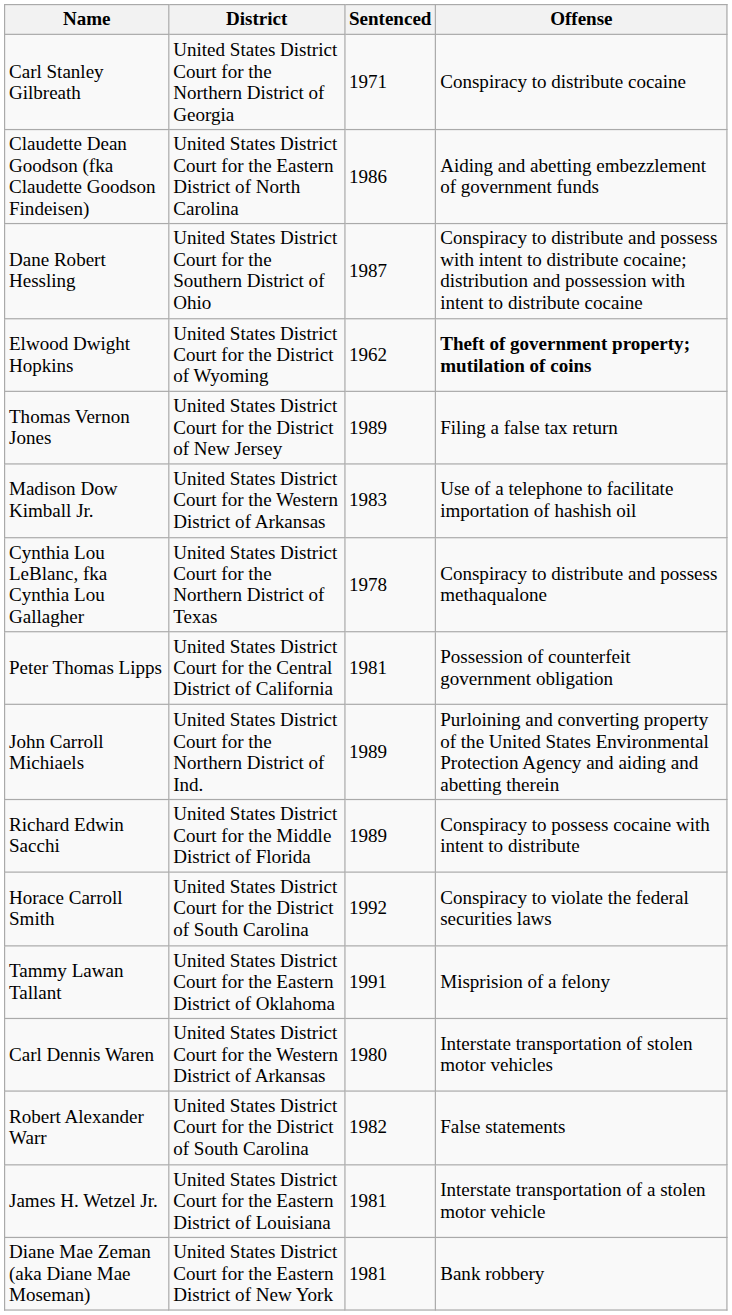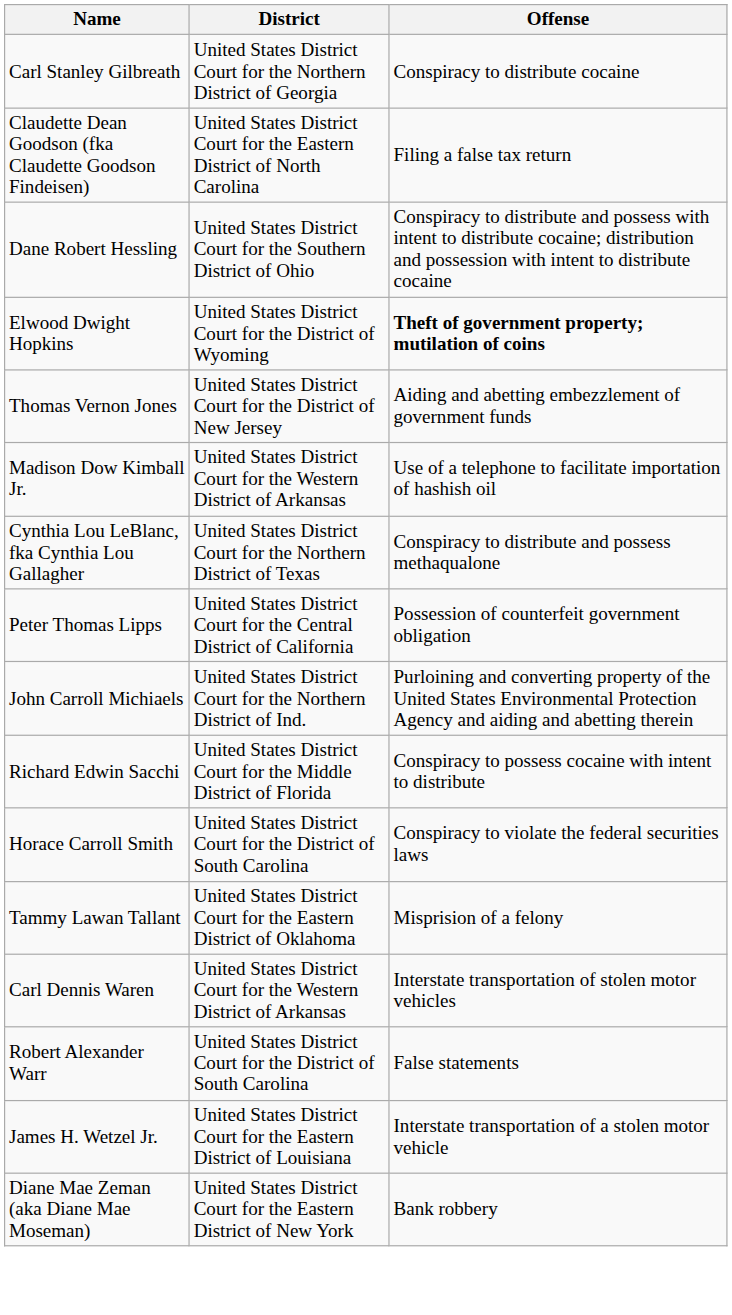 <table class="wikitable sortable">
 <tr>
 <th>Name</th>
 <th>District</th>
-<th>Sentenced</th>
 <th>Offense</th>
 </tr>
 <tr>
 <td>Carl Stanley Gilbreath</td>
 <td>United States District Court for the Northern District of Georgia</td>
-<td>1971</td>
 <td>Conspiracy to distribute cocaine</td>
 </tr>
 <tr>
 <td>Claudette Dean Goodson (fka Claudette Goodson Findeisen)</td>
 <td>United States District Court for the Eastern District of North Carolina</td>
-<td>1986</td>
-<td>Aiding and abetting embezzlement of government funds</td>
+<td>Filing a false tax return</td>
 </tr>
 <tr>
 <td>Dane Robert Hessling</td>
 <td>United States District Court for the Southern District of Ohio</td>
-<td>1987</td>
 <td>Conspiracy to distribute and possess with intent to distribute cocaine; distribution and possession with intent to distribute cocaine</td>
 </tr>
 <tr>
 <td>Elwood Dwight Hopkins</td>
 <td>United States District Court for the District of Wyoming</td>
-<td>1962</td>
 <td><strong>Theft of government property; mutilation of coins</strong></td>
 </tr>
 <tr>
 <td>Thomas Vernon Jones</td>
 <td>United States District Court for the District of New Jersey</td>
-<td>1989</td>
-<td>Filing a false tax return</td>
+<td>Aiding and abetting embezzlement of government funds</td>
 </tr>
 <tr>
 <td>Madison Dow Kimball Jr.</td>
 <td>United States District Court for the Western District of Arkansas</td>
-<td>1983</td>
 <td>Use of a telephone to facilitate importation of hashish oil</td>
 </tr>
 <tr>
 <td>Cynthia Lou LeBlanc, fka Cynthia Lou Gallagher</td>
 <td>United States District Court for the Northern District of Texas</td>
-<td>1978</td>
 <td>Conspiracy to distribute and possess methaqualone</td>
 </tr>
 <tr>
 <td>Peter Thomas Lipps</td>
 <td>United States District Court for the Central District of California</td>
-<td>1981</td>
 <td>Possession of counterfeit government obligation</td>
 </tr>
 <tr>
 <td>John Carroll Michiaels</td>
 <td>United States District Court for the Northern District of Ind.</td>
-<td>1989</td>
 <td>Purloining and converting property of the United States Environmental Protection Agency and aiding and abetting therein</td>
 </tr>
 <tr>
 <td>Richard Edwin Sacchi</td>
 <td>United States District Court for the Middle District of Florida</td>
-<td>1989</td>
 <td>Conspiracy to possess cocaine with intent to distribute</td>
 </tr>
 <tr>
 <td>Horace Carroll Smith</td>
 <td>United States District Court for the District of South Carolina</td>
-<td>1992</td>
 <td>Conspiracy to violate the federal securities laws</td>
 </tr>
 <tr>
 <td>Tammy Lawan Tallant</td>
 <td>United States District Court for the Eastern District of Oklahoma</td>
-<td>1991</td>
 <td>Misprision of a felony</td>
 </tr>
 <tr>
 <td>Carl Dennis Waren</td>
 <td>United States District Court for the Western District of Arkansas</td>
-<td>1980</td>
 <td>Interstate transportation of stolen motor vehicles</td>
 </tr>
 <tr>
 <td>Robert Alexander Warr</td>
 <td>United States District Court for the District of South Carolina</td>
-<td>1982</td>
 <td>False statements</td>
 </tr>
 <tr>
 <td>James H. Wetzel Jr.</td>
 <td>United States District Court for the Eastern District of Louisiana</td>
-<td>1981</td>
 <td>Interstate transportation of a stolen motor vehicle</td>
 </tr>
 <tr>
 <td>Diane Mae Zeman (aka Diane Mae Moseman)</td>
 <td>United States District Court for the Eastern District of New York</td>
-<td>1981</td>
 <td>Bank robbery</td>
 </tr>
 </table>
